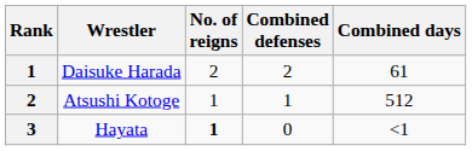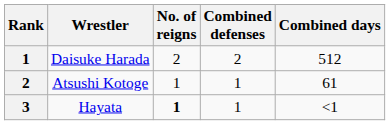 <table class="wikitable sortable" style="text-align: center;">
 <tr>
 <th>Rank</th>
 <th>Wrestler</th>
 <th data-sort-type="number">No. of<br>reigns</th>
 <th data-sort-type="number">Combined<br>defenses</th>
 <th data-sort-type="number">Combined days</th>
 </tr>
 <tr>
 <th>1</th>
 <td><a href='#'>Daisuke Harada</a></td>
 <td>2</td>
 <td>2</td>
-<td>61</td>
+<td>512</td>
 </tr>
 <tr>
 <th>2</th>
 <td><a href='#'>Atsushi Kotoge</a></td>
 <td>1</td>
 <td>1</td>
-<td>512</td>
+<td>61</td>
 </tr>
 <tr>
 <th>3</th>
 <td><a href='#'>Hayata</a></td>
 <td><strong>1</strong></td>
-<td>0</td>
+<td>1</td>
 <td><1</td>
 </tr>
 </table>
